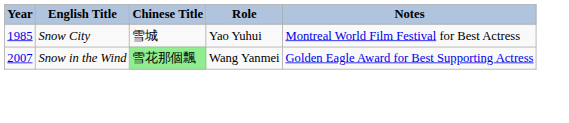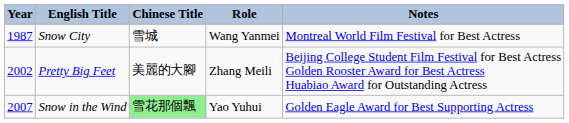 <table class="wikitable">
 <tr>
 <th style="background:#B0C4DE;">Year</th>
 <th style="background:#B0C4DE;">English Title</th>
 <th style="background:#B0C4DE;">Chinese Title</th>
 <th style="background:#B0C4DE;">Role</th>
 <th style="background:#B0C4DE;">Notes</th>
 </tr>
 <tr>
-<td><a href='#'>1985</a></td>
+<td><a href='#'>1987</a></td>
 <td><em>Snow City</em></td>
 <td>雪城</td>
-<td>Yao Yuhui</td>
+<td>Wang Yanmei</td>
 <td><a href='#'>Montreal World Film Festival</a> for Best Actress</td>
+</tr>
+<tr>
+<td><a href='#'>2002</a></td>
+<td><em><a href='#'>Pretty Big Feet</a></em></td>
+<td>美麗的大腳</td>
+<td>Zhang Meili</td>
+<td><a href='#'>Beijing College Student Film Festival</a> for Best Actress<br><a href='#'>Golden Rooster Award for Best Actress</a><br><a href='#'>Huabiao Award</a> for Outstanding Actress</td>
 </tr>
 <tr>
 <td><a href='#'>2007</a></td>
 <td><em>Snow in the Wind</em></td>
 <td style="background: lightgreen;">雪花那個飄</td>
-<td>Wang Yanmei</td>
+<td>Yao Yuhui</td>
 <td><a href='#'>Golden Eagle Award for Best Supporting Actress</a></td>
 </tr>
 </table>
